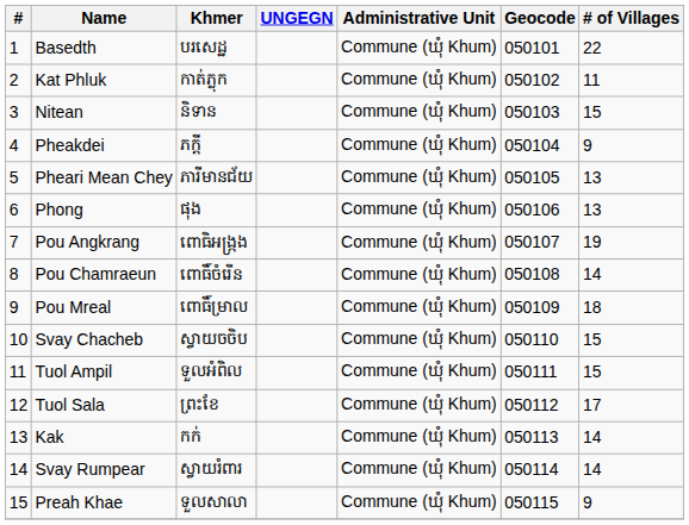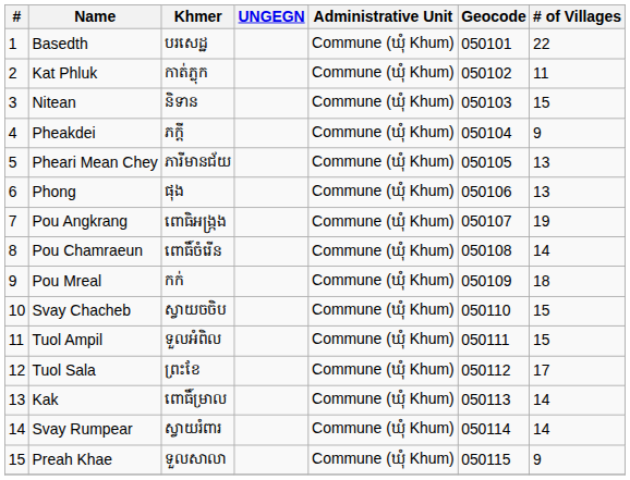 <table class="wikitable sortable">
 <tr>
 <th>#</th>
 <th>Name</th>
 <th>Khmer</th>
 <th><a href='#'>UNGEGN</a></th>
 <th>Administrative Unit</th>
 <th>Geocode</th>
 <th># of Villages</th>
 </tr>
 <tr>
 <td>1</td>
 <td>Basedth</td>
 <td>បរសេដ្ឋ</td>
 <td></td>
 <td>Commune (ឃុំ Khum)</td>
 <td>050101</td>
 <td>22</td>
 </tr>
 <tr>
 <td>2</td>
 <td>Kat Phluk</td>
 <td>កាត់ភ្លុក</td>
 <td></td>
 <td>Commune (ឃុំ Khum)</td>
 <td>050102</td>
 <td>11</td>
 </tr>
 <tr>
 <td>3</td>
 <td>Nitean</td>
 <td>និទាន</td>
 <td></td>
 <td>Commune (ឃុំ Khum)</td>
 <td>050103</td>
 <td>15</td>
 </tr>
 <tr>
 <td>4</td>
 <td>Pheakdei</td>
 <td>ភក្ដី</td>
 <td></td>
 <td>Commune (ឃុំ Khum)</td>
 <td>050104</td>
 <td>9</td>
 </tr>
 <tr>
 <td>5</td>
 <td>Pheari Mean Chey</td>
 <td>ភារីមានជ័យ</td>
 <td></td>
 <td>Commune (ឃុំ Khum)</td>
 <td>050105</td>
 <td>13</td>
 </tr>
 <tr>
 <td>6</td>
 <td>Phong</td>
 <td>ផុង</td>
 <td></td>
 <td>Commune (ឃុំ Khum)</td>
 <td>050106</td>
 <td>13</td>
 </tr>
 <tr>
 <td>7</td>
 <td>Pou Angkrang</td>
 <td>ពោធិអង្ក្រង</td>
 <td></td>
 <td>Commune (ឃុំ Khum)</td>
 <td>050107</td>
 <td>19</td>
 </tr>
 <tr>
 <td>8</td>
 <td>Pou Chamraeun</td>
 <td>ពោធិ៍ចំរើន</td>
 <td></td>
 <td>Commune (ឃុំ Khum)</td>
 <td>050108</td>
 <td>14</td>
 </tr>
 <tr>
 <td>9</td>
 <td>Pou Mreal</td>
-<td>ពោធិ៍ម្រាល</td>
+<td>កក់</td>
 <td></td>
 <td>Commune (ឃុំ Khum)</td>
 <td>050109</td>
 <td>18</td>
 </tr>
 <tr>
 <td>10</td>
 <td>Svay Chacheb</td>
 <td>ស្វាយចចិប</td>
 <td></td>
 <td>Commune (ឃុំ Khum)</td>
 <td>050110</td>
 <td>15</td>
 </tr>
 <tr>
 <td>11</td>
 <td>Tuol Ampil</td>
 <td>ទួលអំពិល</td>
 <td></td>
 <td>Commune (ឃុំ Khum)</td>
 <td>050111</td>
 <td>15</td>
 </tr>
 <tr>
 <td>12</td>
 <td>Tuol Sala</td>
 <td>ព្រះខែ</td>
 <td></td>
 <td>Commune (ឃុំ Khum)</td>
 <td>050112</td>
 <td>17</td>
 </tr>
 <tr>
 <td>13</td>
 <td>Kak</td>
-<td>កក់</td>
+<td>ពោធិ៍ម្រាល</td>
 <td></td>
 <td>Commune (ឃុំ Khum)</td>
 <td>050113</td>
 <td>14</td>
 </tr>
 <tr>
 <td>14</td>
 <td>Svay Rumpear</td>
 <td>ស្វាយរំពារ</td>
 <td></td>
 <td>Commune (ឃុំ Khum)</td>
 <td>050114</td>
 <td>14</td>
 </tr>
 <tr>
 <td>15</td>
 <td>Preah Khae</td>
 <td>ទួលសាលា</td>
 <td></td>
 <td>Commune (ឃុំ Khum)</td>
 <td>050115</td>
 <td>9</td>
 </tr>
 <tr>
 </tr>
 </table>
